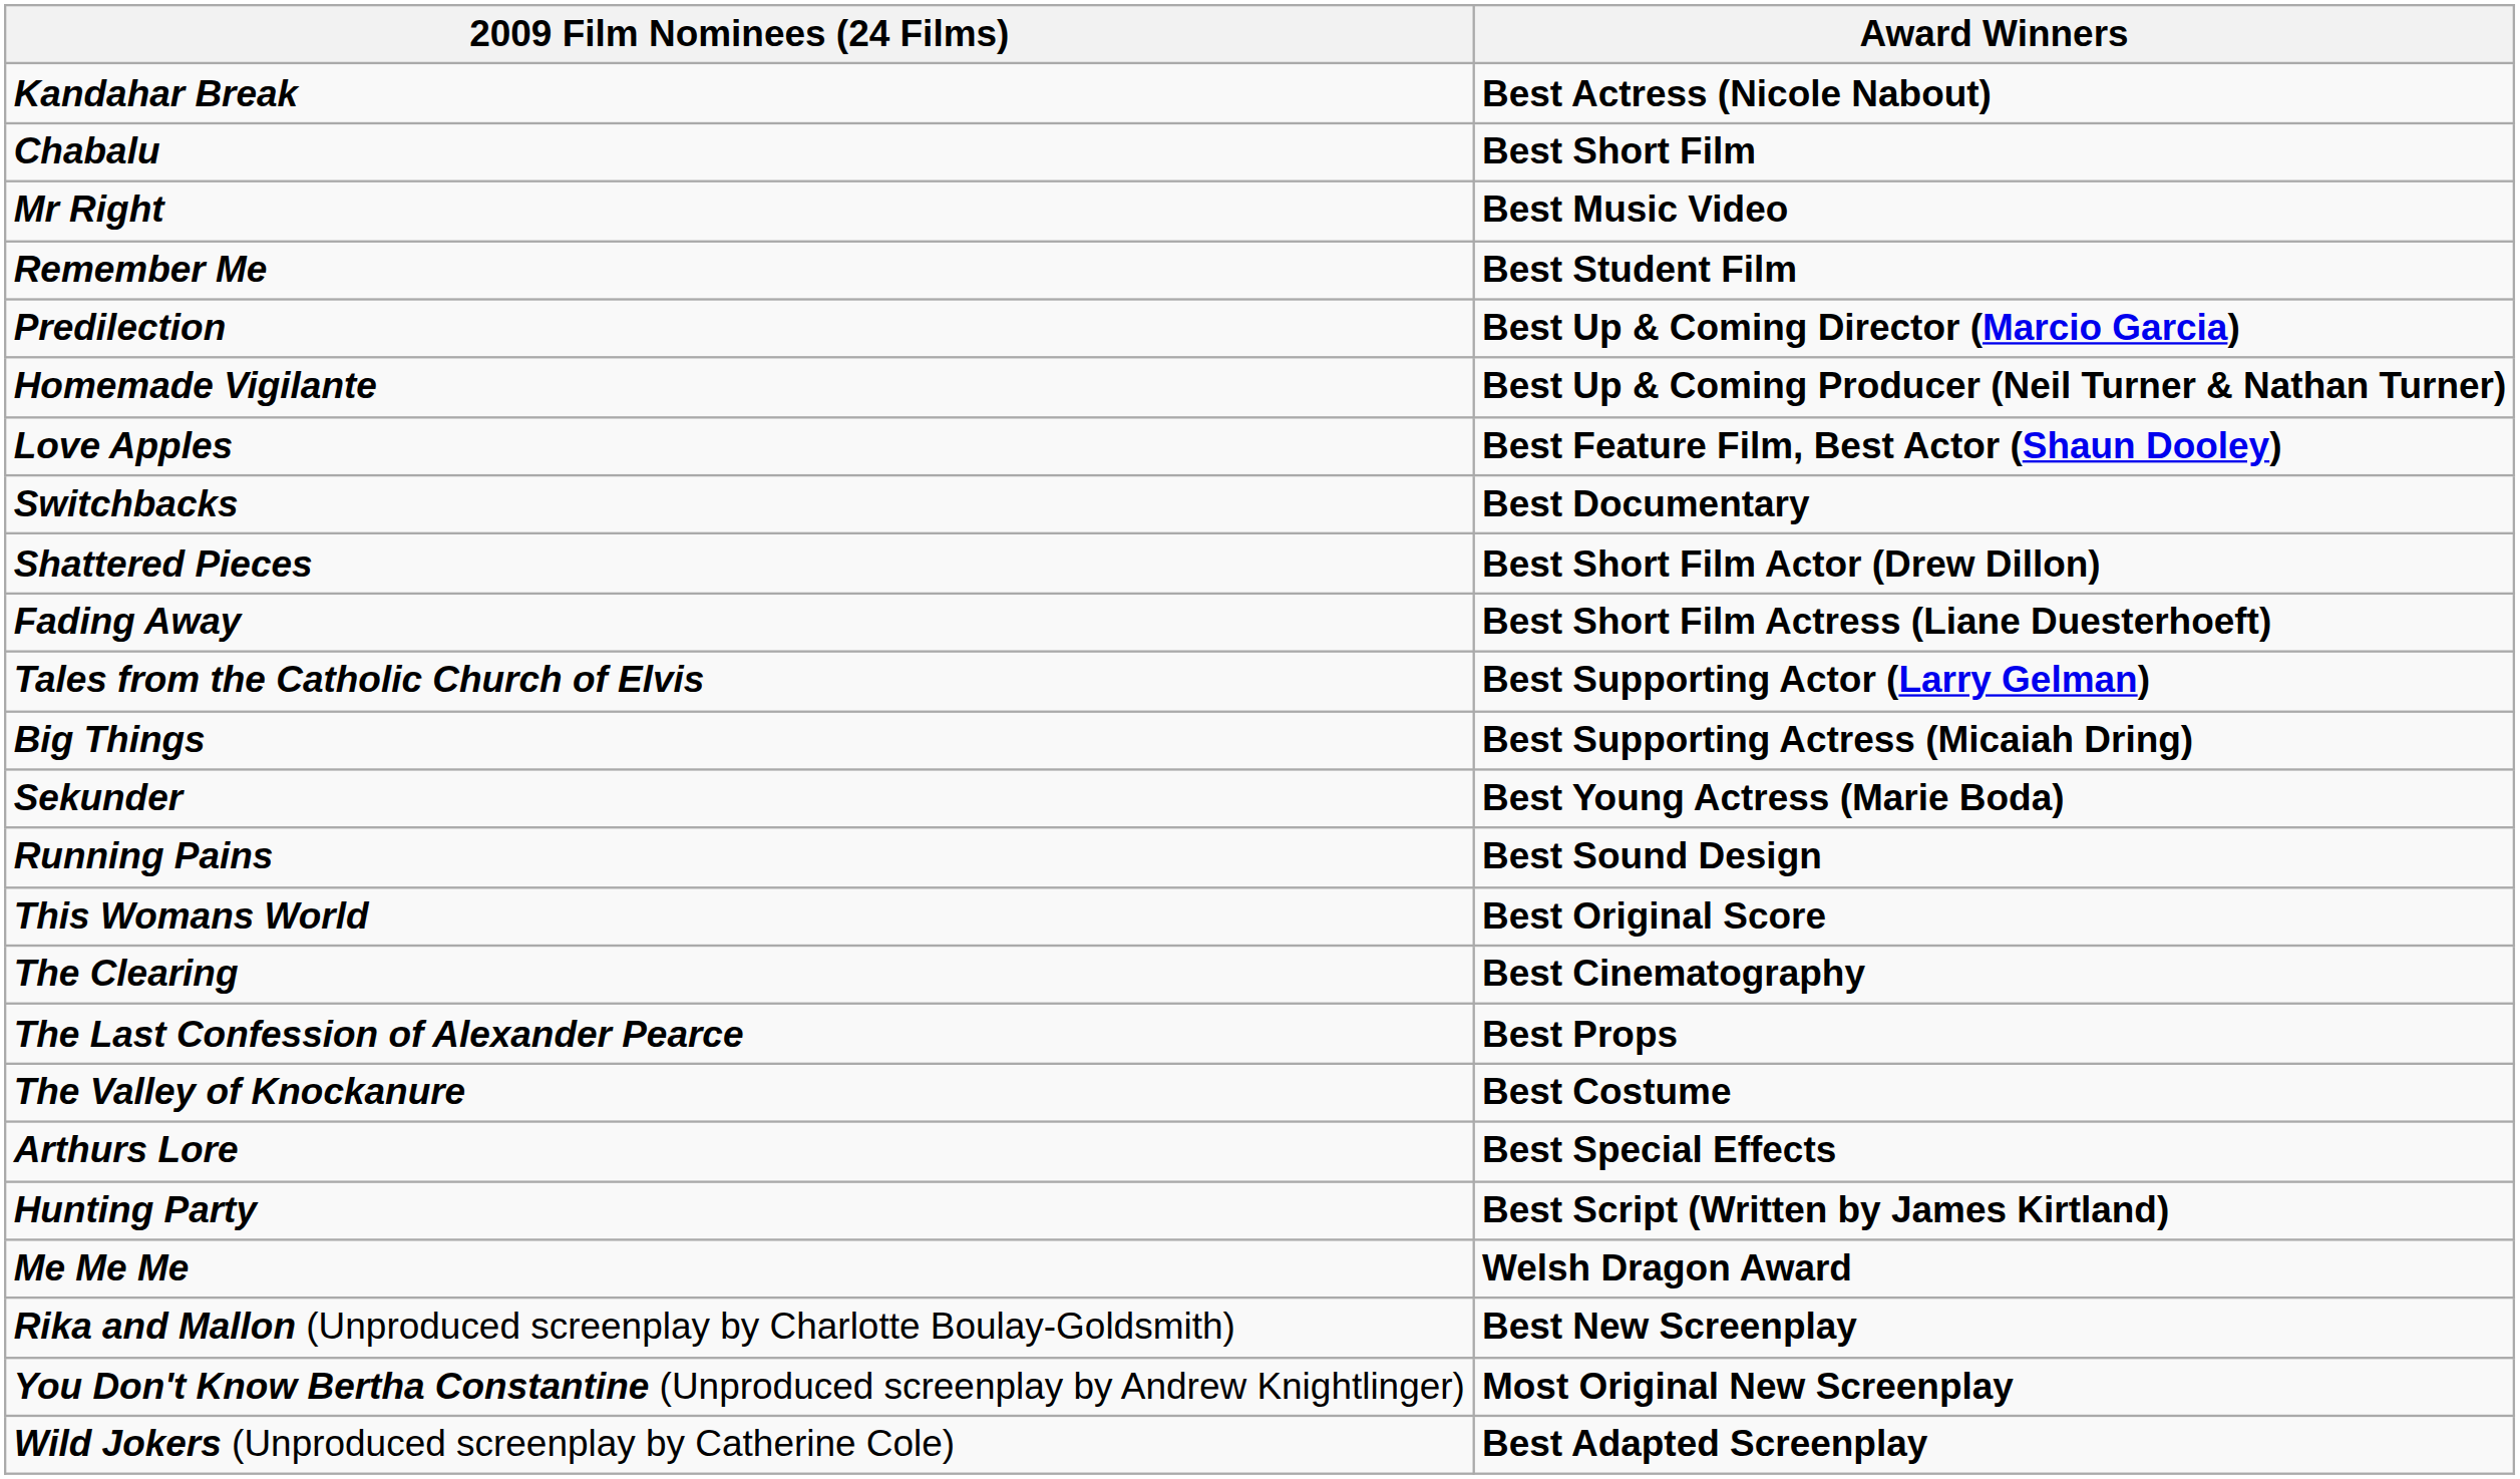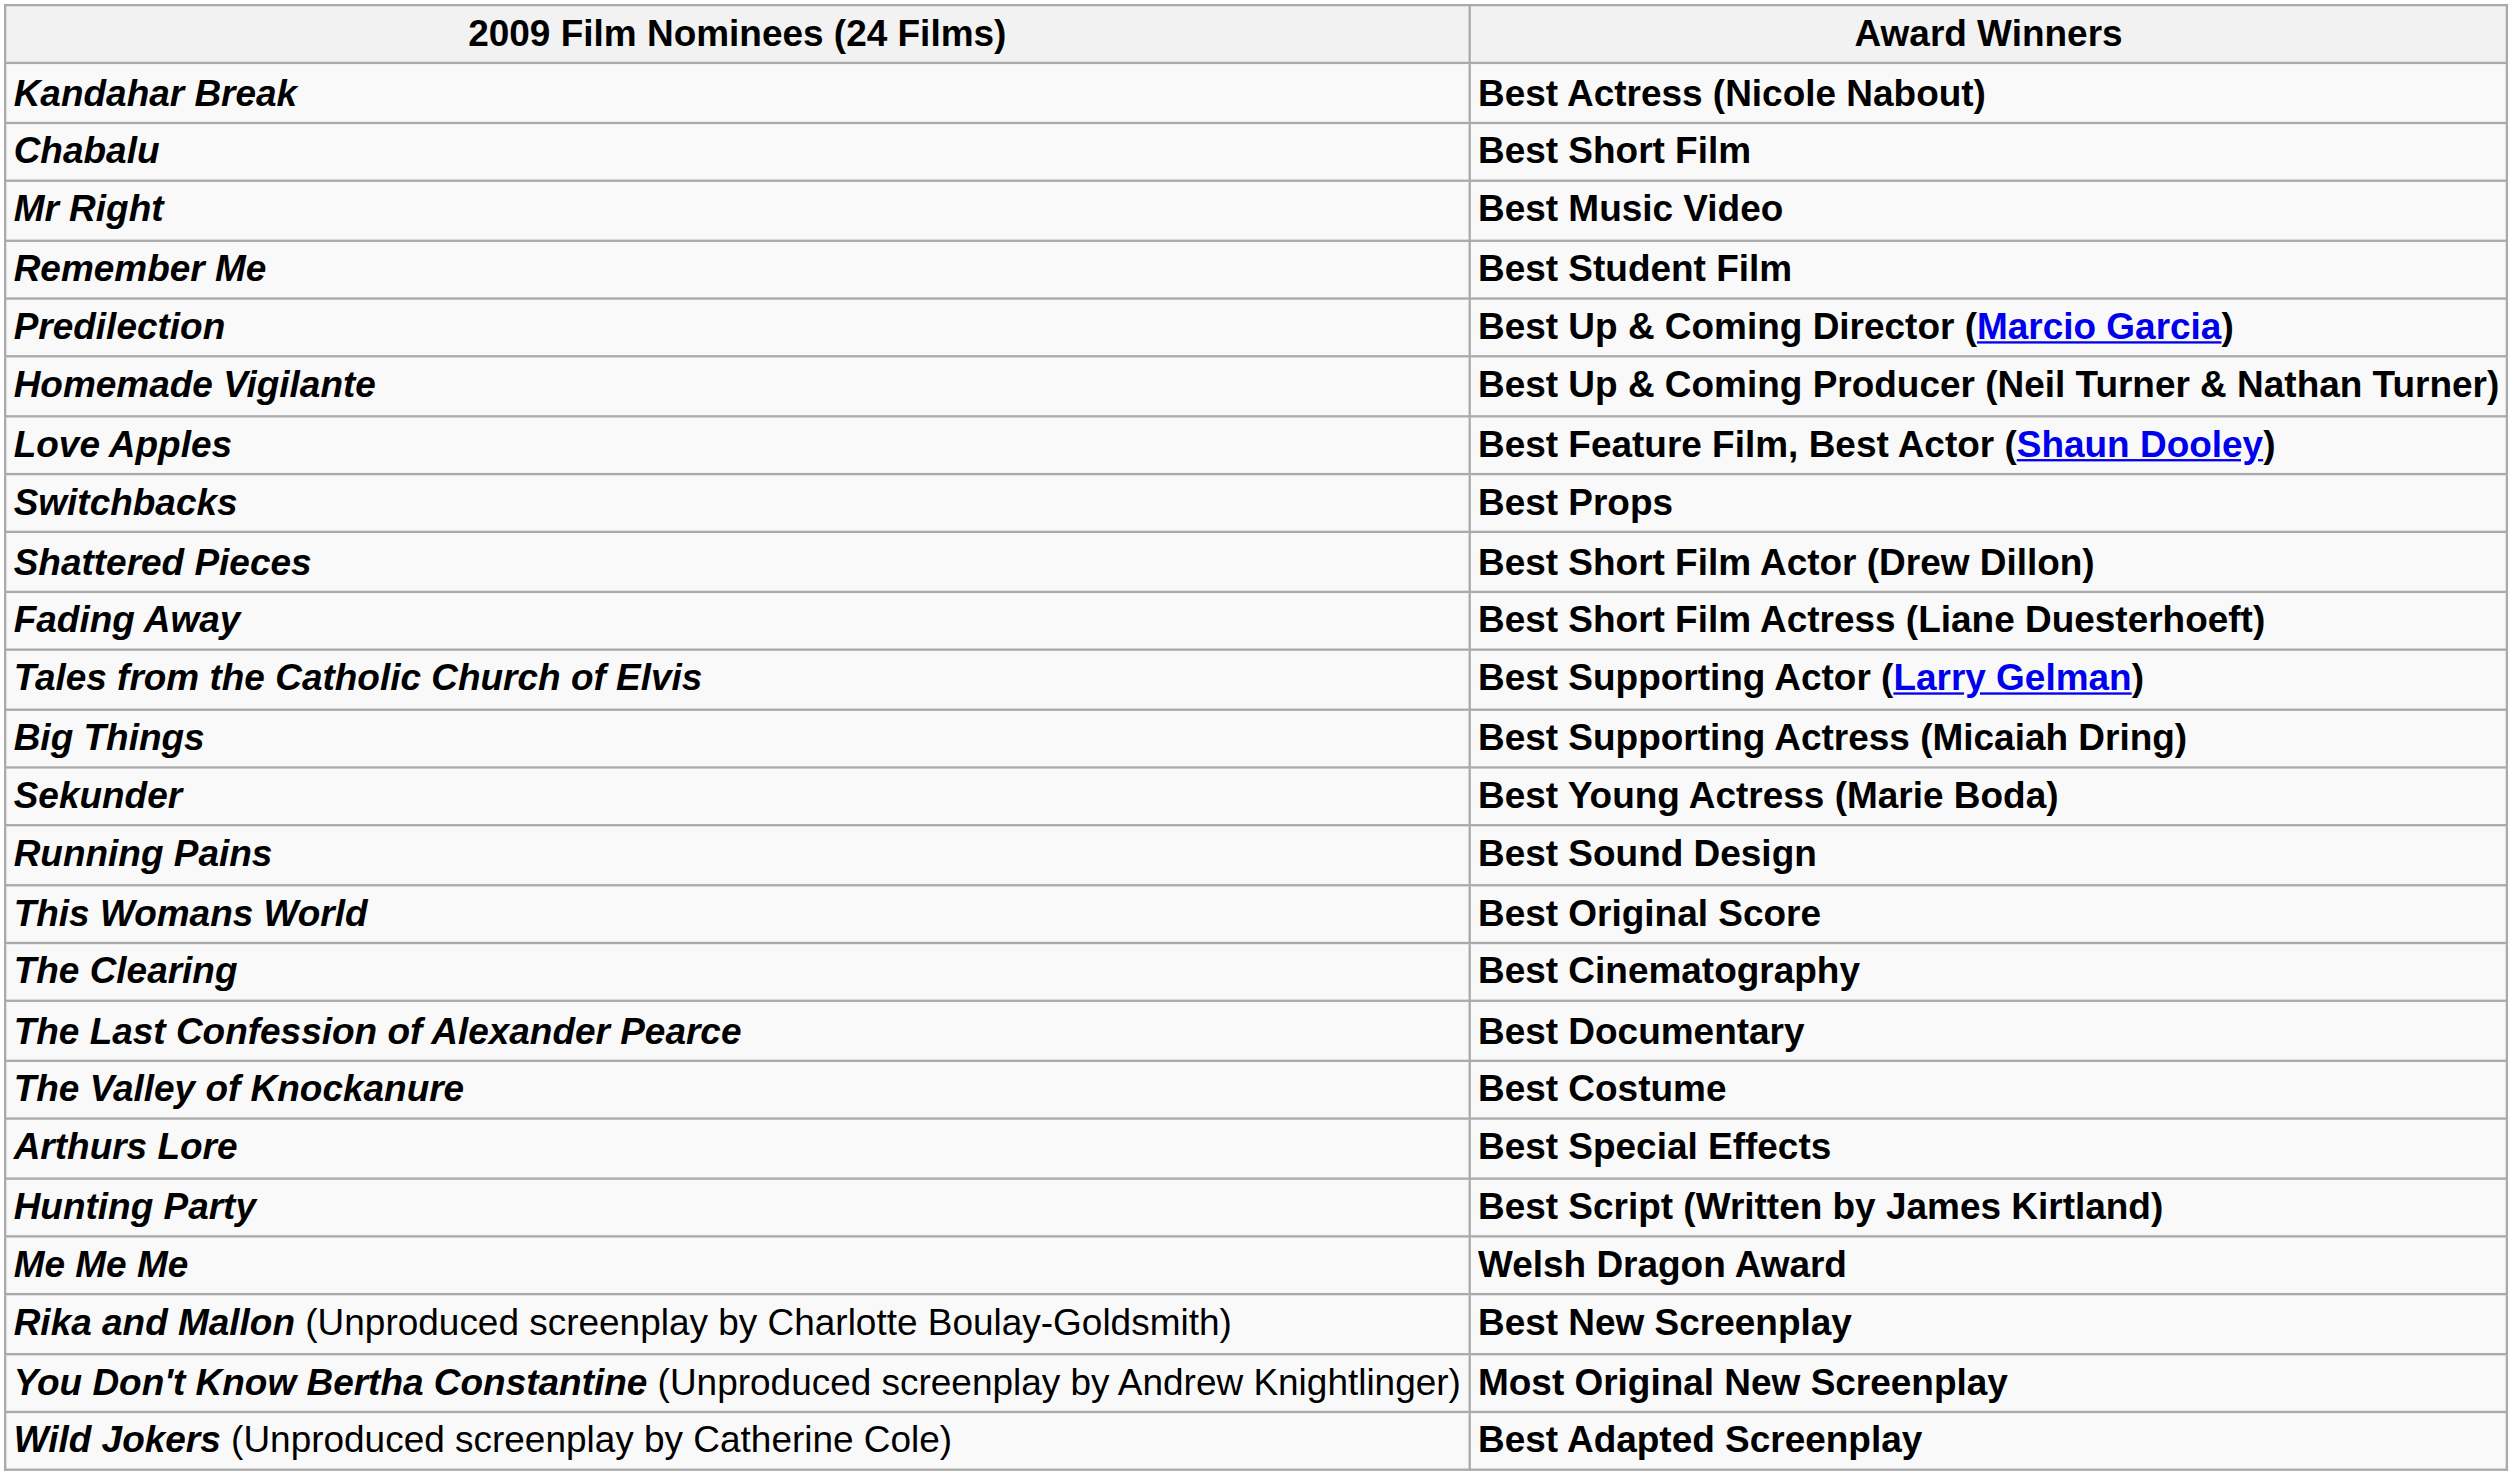 <table class="wikitable mw-collapsible mw-collapsed">
 <tr>
 <th><strong>2009 Film Nominees (24 Films)</strong></th>
 <th><strong>Award Winners</strong></th>
 </tr>
 <tr>
 <td><strong><em>Kandahar Break</em></strong></td>
 <td><strong>Best Actress (Nicole Nabout)</strong></td>
 </tr>
 <tr>
 <td><strong><em>Chabalu</em></strong></td>
 <td><strong>Best Short Film</strong></td>
 </tr>
 <tr>
 <td><strong><em>Mr Right</em></strong></td>
 <td><strong>Best Music Video</strong></td>
 </tr>
 <tr>
 <td><strong><em>Remember Me</em></strong></td>
 <td><strong>Best Student Film</strong></td>
 </tr>
 <tr>
 <td><strong><em>Predilection</em></strong></td>
 <td><strong>Best Up & Coming Director (<a href='#'>Marcio Garcia</a>)</strong></td>
 </tr>
 <tr>
 <td><strong><em>Homemade Vigilante</em></strong></td>
 <td><strong>Best Up & Coming Producer (Neil Turner & Nathan Turner)</strong></td>
 </tr>
 <tr>
 <td><strong><em>Love Apples</em></strong></td>
 <td><strong>Best Feature Film, Best Actor (<a href='#'>Shaun Dooley</a>)</strong></td>
 </tr>
 <tr>
 <td><strong><em>Switchbacks</em></strong></td>
-<td><strong>Best Documentary</strong></td>
+<td><strong>Best Props</strong></td>
 </tr>
 <tr>
 <td><strong><em>Shattered Pieces</em></strong></td>
 <td><strong>Best Short Film Actor (Drew Dillon)</strong></td>
 </tr>
 <tr>
 <td><strong><em>Fading Away</em></strong></td>
 <td><strong>Best Short Film Actress (Liane Duesterhoeft)</strong></td>
 </tr>
 <tr>
 <td><strong><em>Tales from the Catholic Church of Elvis</em></strong></td>
 <td><strong>Best Supporting Actor (<a href='#'>Larry Gelman</a>)</strong></td>
 </tr>
 <tr>
 <td><strong><em>Big Things</em></strong></td>
 <td><strong>Best Supporting Actress (Micaiah Dring)</strong></td>
 </tr>
 <tr>
 <td><strong><em>Sekunder</em></strong></td>
 <td><strong>Best Young Actress (Marie Boda)</strong></td>
 </tr>
 <tr>
 <td><strong><em>Running Pains</em></strong></td>
 <td><strong>Best Sound Design</strong></td>
 </tr>
 <tr>
 <td><strong><em>This Womans World</em></strong></td>
 <td><strong>Best Original Score</strong></td>
 </tr>
 <tr>
 <td><strong><em>The Clearing</em></strong></td>
 <td><strong>Best Cinematography</strong></td>
 </tr>
 <tr>
 <td><strong><em>The Last Confession of Alexander Pearce</em></strong></td>
-<td><strong>Best Props</strong></td>
+<td><strong>Best Documentary</strong></td>
 </tr>
 <tr>
 <td><strong><em>The Valley of Knockanure</em></strong></td>
 <td><strong>Best Costume</strong></td>
 </tr>
 <tr>
 <td><strong><em>Arthurs Lore</em></strong></td>
 <td><strong>Best Special Effects</strong></td>
 </tr>
 <tr>
 <td><strong><em>Hunting Party</em></strong></td>
 <td><strong>Best Script (Written by James Kirtland)</strong></td>
 </tr>
 <tr>
 <td><strong><em>Me Me Me</em></strong></td>
 <td><strong>Welsh Dragon Award</strong></td>
 </tr>
 <tr>
 <td><strong><em>Rika and Mallon</em></strong> (Unproduced screenplay by Charlotte Boulay-Goldsmith)</td>
 <td><strong>Best New Screenplay</strong></td>
 </tr>
 <tr>
 <td><strong><em>You Don't Know Bertha Constantine</em></strong> (Unproduced screenplay by Andrew Knightlinger)</td>
 <td><strong>Most Original New Screenplay</strong></td>
 </tr>
 <tr>
 <td><strong><em>Wild Jokers</em></strong> (Unproduced screenplay by Catherine Cole)</td>
 <td><strong>Best Adapted Screenplay</strong></td>
 </tr>
 </table>
